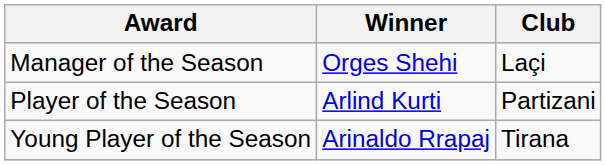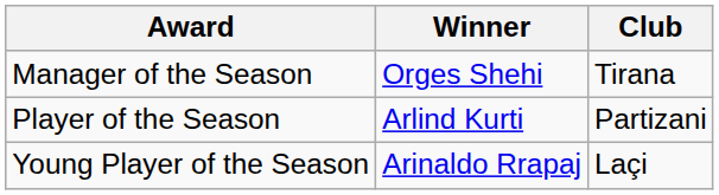 <table class="wikitable">
 <tr>
 <th>Award</th>
 <th>Winner</th>
 <th>Club</th>
 </tr>
 <tr>
 <td>Manager of the Season</td>
 <td> <a href='#'>Orges Shehi</a></td>
-<td>Laçi</td>
+<td>Tirana</td>
 </tr>
 <tr>
 <td>Player of the Season</td>
 <td> <a href='#'>Arlind Kurti</a></td>
 <td>Partizani</td>
 </tr>
 <tr>
 <td>Young Player of the Season</td>
 <td> <a href='#'>Arinaldo Rrapaj</a></td>
-<td>Tirana</td>
+<td>Laçi</td>
 </tr>
 </table>
